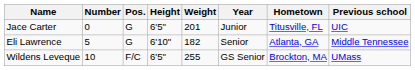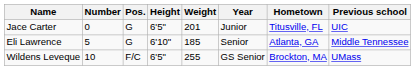 <table class="wikitable sortable" border="1">
 <tr>
 <th>Name</th>
 <th>Number</th>
 <th>Pos.</th>
 <th>Height</th>
 <th>Weight</th>
 <th>Year</th>
 <th>Hometown</th>
 <th class="unsortable">Previous school</th>
 </tr>
 <tr>
 <td>Jace Carter</td>
 <td>0</td>
 <td>G</td>
 <td>6'5"</td>
 <td>201</td>
 <td>Junior</td>
 <td><a href='#'>Titusville, FL</a></td>
 <td><a href='#'>UIC</a></td>
 </tr>
 <tr>
 <td>Eli Lawrence</td>
 <td>5</td>
 <td>G</td>
 <td>6'10"</td>
-<td>182</td>
+<td>185</td>
 <td>Senior</td>
 <td><a href='#'>Atlanta, GA</a></td>
 <td><a href='#'>Middle Tennessee</a></td>
 </tr>
 <tr>
 <td>Wildens Leveque</td>
 <td>10</td>
 <td>F/C</td>
 <td>6'5"</td>
 <td>255</td>
 <td>GS Senior</td>
 <td><a href='#'>Brockton, MA</a></td>
 <td><a href='#'>UMass</a></td>
 </tr>
 </table>
